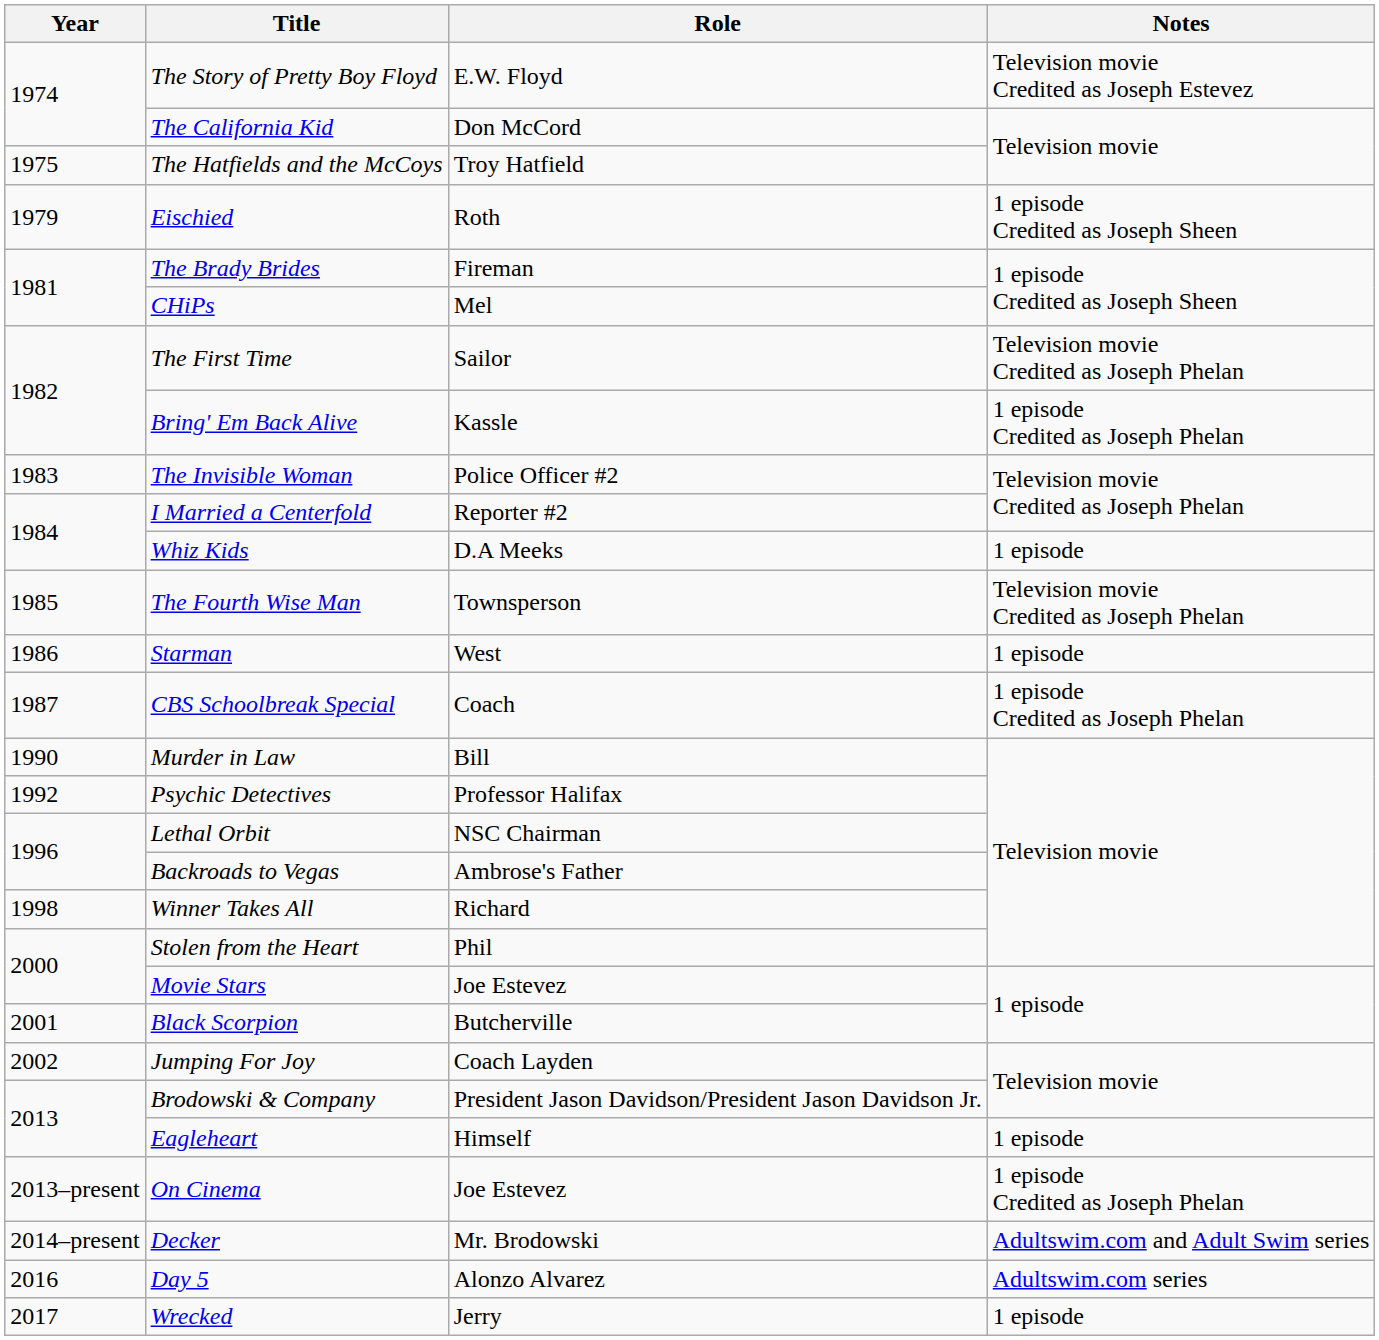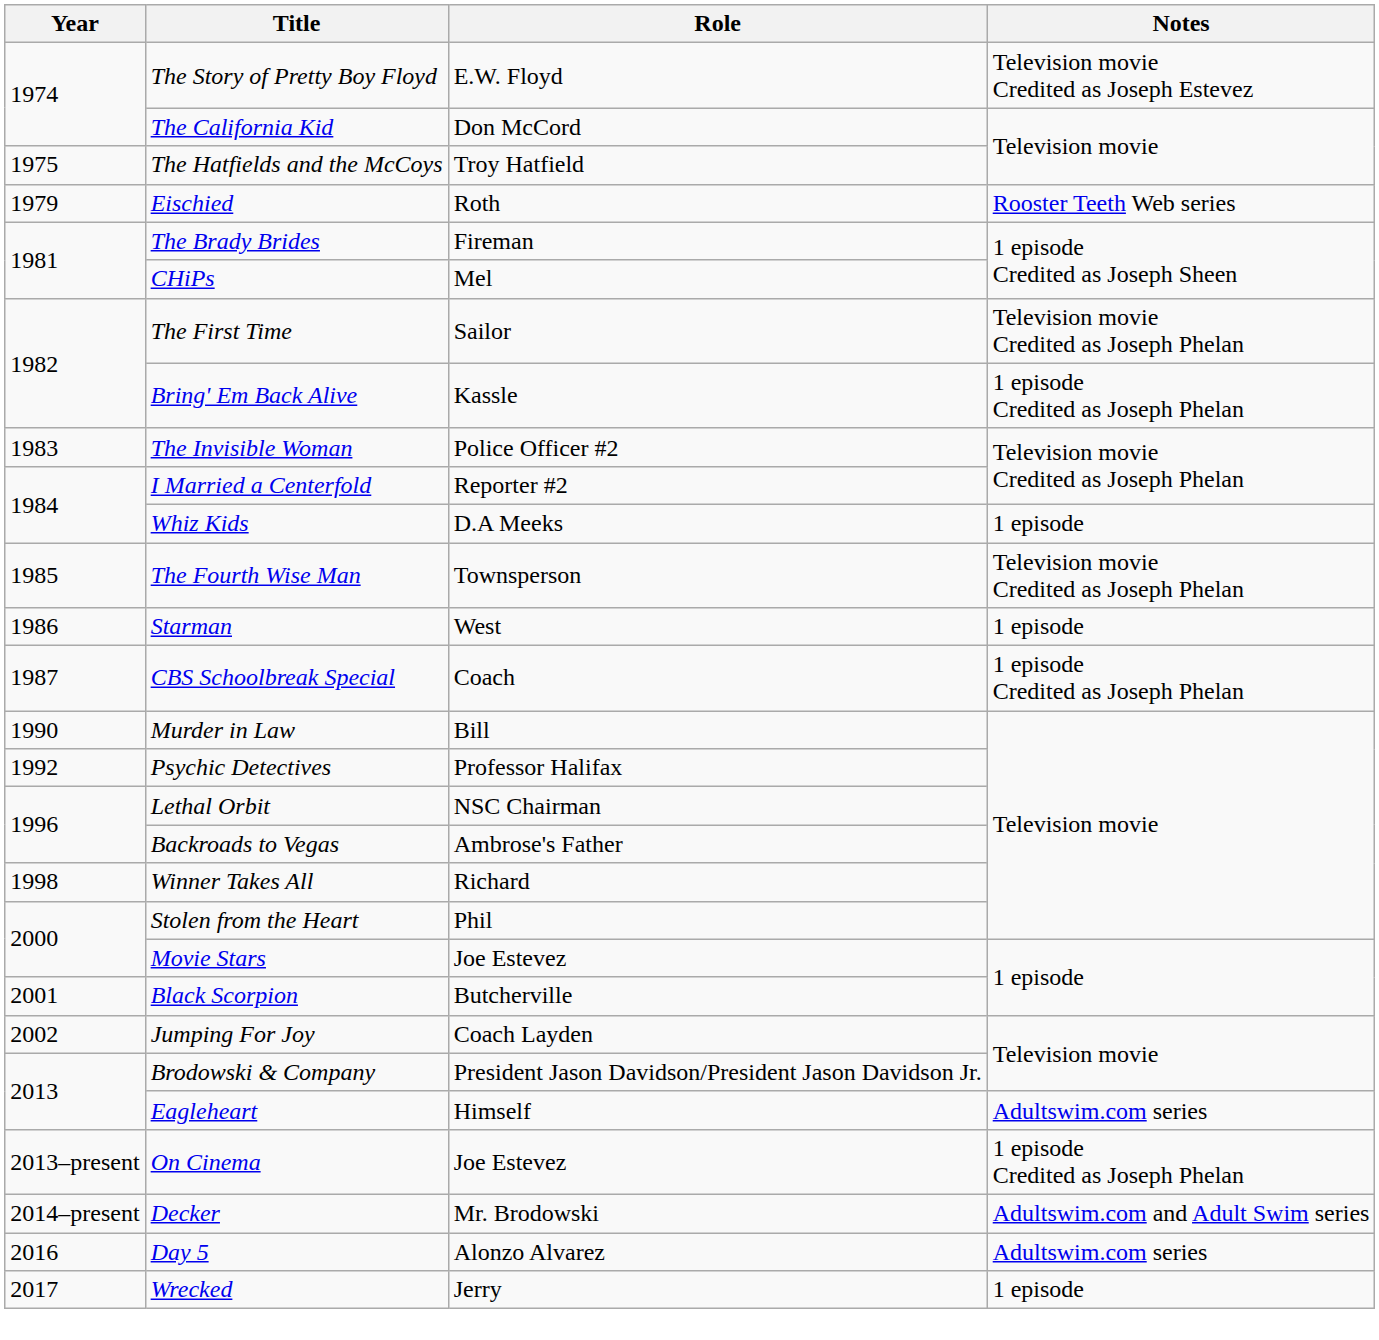 <table class="wikitable">
 <tr>
 <th scope="col">Year</th>
 <th scope="col">Title</th>
 <th scope="col">Role</th>
 <th scope="col">Notes</th>
 </tr>
 <tr>
 <td rowspan=2>1974</td>
 <td><em>The Story of Pretty Boy Floyd</em></td>
 <td>E.W. Floyd</td>
 <td>Television movie<br>Credited as Joseph Estevez</td>
 </tr>
 <tr>
 <td><em><a href='#'>The California Kid</a></em></td>
 <td>Don McCord</td>
 <td rowspan="2">Television movie</td>
 </tr>
 <tr>
 <td>1975</td>
 <td><em>The Hatfields and the McCoys</em></td>
 <td>Troy Hatfield</td>
 </tr>
 <tr>
 <td>1979</td>
 <td><em><a href='#'>Eischied</a></em></td>
 <td>Roth</td>
-<td>1 episode<br>Credited as Joseph Sheen</td>
+<td><a href='#'>Rooster Teeth</a> Web series</td>
 </tr>
 <tr>
 <td rowspan="2">1981</td>
 <td><em><a href='#'>The Brady Brides</a></em></td>
 <td>Fireman</td>
 <td rowspan="2">1 episode<br>Credited as Joseph Sheen</td>
 </tr>
 <tr>
 <td><em><a href='#'>CHiPs</a></em></td>
 <td>Mel</td>
 </tr>
 <tr>
 <td rowspan="2">1982</td>
 <td><em>The First Time</em></td>
 <td>Sailor</td>
 <td>Television movie<br>Credited as Joseph Phelan</td>
 </tr>
 <tr>
 <td><em><a href='#'>Bring' Em Back Alive</a></em></td>
 <td>Kassle</td>
 <td>1 episode<br>Credited as Joseph Phelan</td>
 </tr>
 <tr>
 <td>1983</td>
 <td><em><a href='#'>The Invisible Woman</a></em></td>
 <td>Police Officer #2</td>
 <td rowspan="2">Television movie<br>Credited as Joseph Phelan</td>
 </tr>
 <tr>
 <td rowspan="2">1984</td>
 <td><em><a href='#'>I Married a Centerfold</a></em></td>
 <td>Reporter #2</td>
 </tr>
 <tr>
 <td><a href='#'><em>Whiz Kids</em></a></td>
 <td>D.A Meeks</td>
 <td>1 episode</td>
 </tr>
 <tr>
 <td>1985</td>
 <td><em><a href='#'>The Fourth Wise Man</a></em></td>
 <td>Townsperson</td>
 <td>Television movie<br>Credited as Joseph Phelan</td>
 </tr>
 <tr>
 <td>1986</td>
 <td><em><a href='#'>Starman</a></em></td>
 <td>West</td>
 <td>1 episode</td>
 </tr>
 <tr>
 <td>1987</td>
 <td><em><a href='#'>CBS Schoolbreak Special</a></em></td>
 <td>Coach</td>
 <td>1 episode<br>Credited as Joseph Phelan</td>
 </tr>
 <tr>
 <td>1990</td>
 <td><em>Murder in Law</em></td>
 <td>Bill</td>
 <td rowspan="6">Television movie</td>
 </tr>
 <tr>
 <td>1992</td>
 <td><em>Psychic Detectives</em></td>
 <td>Professor Halifax</td>
 </tr>
 <tr>
 <td rowspan="2">1996</td>
 <td><em>Lethal Orbit</em></td>
 <td>NSC Chairman</td>
 </tr>
 <tr>
 <td><em>Backroads to Vegas</em></td>
 <td>Ambrose's Father</td>
 </tr>
 <tr>
 <td>1998</td>
 <td><em>Winner Takes All</em></td>
 <td>Richard</td>
 </tr>
 <tr>
 <td rowspan="2">2000</td>
 <td><em>Stolen from the Heart</em></td>
 <td>Phil</td>
 </tr>
 <tr>
 <td><em><a href='#'>Movie Stars</a></em></td>
 <td>Joe Estevez</td>
 <td rowspan="2">1 episode</td>
 </tr>
 <tr>
 <td>2001</td>
 <td><em><a href='#'>Black Scorpion</a></em></td>
 <td>Butcherville</td>
 </tr>
 <tr>
 <td>2002</td>
 <td><em>Jumping For Joy</em></td>
 <td>Coach Layden</td>
 <td rowspan="2">Television movie</td>
 </tr>
 <tr>
 <td rowspan="2">2013</td>
 <td><em>Brodowski & Company</em></td>
 <td>President Jason Davidson/President Jason Davidson Jr.</td>
 </tr>
 <tr>
 <td><em><a href='#'>Eagleheart</a></em></td>
 <td>Himself</td>
-<td>1 episode</td>
+<td><a href='#'>Adultswim.com</a> series</td>
 </tr>
 <tr>
 <td>2013–present</td>
 <td><em><a href='#'>On Cinema</a></em></td>
 <td>Joe Estevez</td>
 <td>1 episode<br>Credited as Joseph Phelan</td>
 </tr>
 <tr>
 <td>2014–present</td>
 <td><em><a href='#'>Decker</a></em></td>
 <td>Mr. Brodowski</td>
 <td><a href='#'>Adultswim.com</a> and <a href='#'>Adult Swim</a> series</td>
 </tr>
 <tr>
 <td>2016</td>
 <td><em><a href='#'>Day 5</a></em></td>
 <td>Alonzo Alvarez</td>
 <td><a href='#'>Adultswim.com</a> series</td>
 </tr>
 <tr>
 <td>2017</td>
 <td><em><a href='#'>Wrecked</a></em></td>
 <td>Jerry</td>
 <td>1 episode</td>
 </tr>
 </table>
